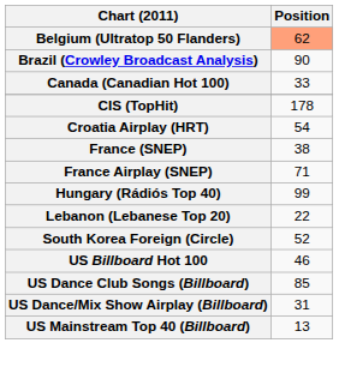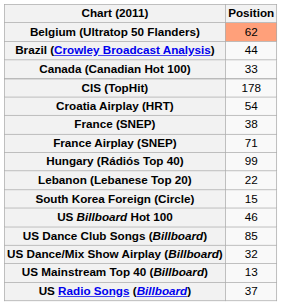 <table class="wikitable sortable plainrowheaders" style="text-align:center">
 <tr>
 <th scope="col">Chart (2011)</th>
 <th scope="col">Position</th>
 </tr>
 <tr>
 <th scope="row">Belgium (Ultratop 50 Flanders)</th>
 <td align="center" style="background: lightsalmon;">62</td>
 </tr>
 <tr>
 <th scope="row">Brazil (<a href='#'>Crowley Broadcast Analysis</a>)</th>
-<td style="text-align:center;">90</td>
+<td style="text-align:center;">44</td>
 </tr>
 <tr>
 <th scope="row">Canada (Canadian Hot 100)</th>
 <td style="text-align:center;">33</td>
 </tr>
 <tr>
 </tr>
 <tr>
 <th scope="row">CIS (TopHit)</th>
 <td style="text-align:center;">178</td>
 </tr>
 <tr>
 <th scope="row">Croatia Airplay (HRT)</th>
 <td style="text-align:center;">54</td>
 </tr>
 <tr>
 <th scope="row">France (SNEP)</th>
 <td style="text-align:center;">38</td>
 </tr>
 <tr>
 <th scope="row">France Airplay (SNEP)</th>
 <td style="text-align:center;">71</td>
 </tr>
 <tr>
 <th scope="row">Hungary (Rádiós Top 40)</th>
 <td align="center">99</td>
 </tr>
 <tr>
 <th scope="row">Lebanon (Lebanese Top 20)</th>
 <td style="text-align:center;">22</td>
 </tr>
 <tr>
 <th scope="row">South Korea Foreign (Circle)</th>
-<td style="text-align:center;">52</td>
+<td style="text-align:center;">15</td>
 </tr>
 <tr>
 <th scope="row">US <em>Billboard</em> Hot 100</th>
 <td style="text-align:center;">46</td>
 </tr>
 <tr>
 <th scope="row">US Dance Club Songs (<em>Billboard</em>)</th>
 <td style="text-align:center;">85</td>
 </tr>
 <tr>
 <th scope="row">US Dance/Mix Show Airplay (<em>Billboard</em>)</th>
-<td style="text-align:center;">31</td>
+<td style="text-align:center;">32</td>
 </tr>
 <tr>
 <th scope="row">US Mainstream Top 40 (<em>Billboard</em>)</th>
 <td style="text-align:center;">13</td>
 </tr>
+<tr>
+<th scope="row">US <a href='#'>Radio Songs</a> (<em><a href='#'>Billboard</a></em>)</th>
+<td style="text-align:center;">37</td>
+</tr>
 </table>
